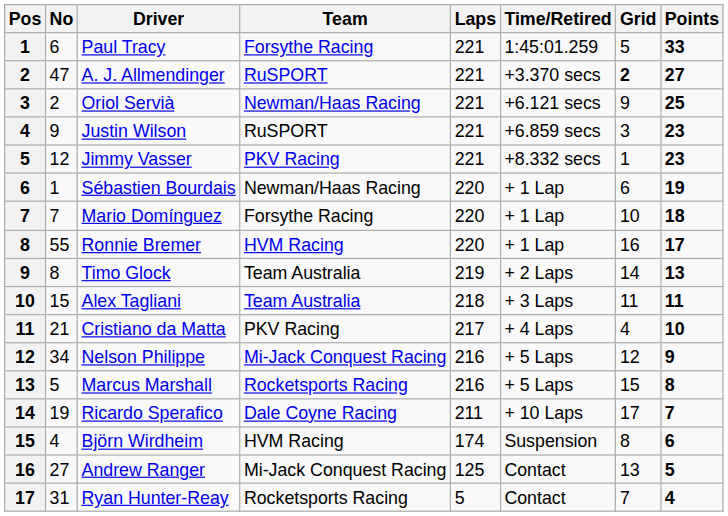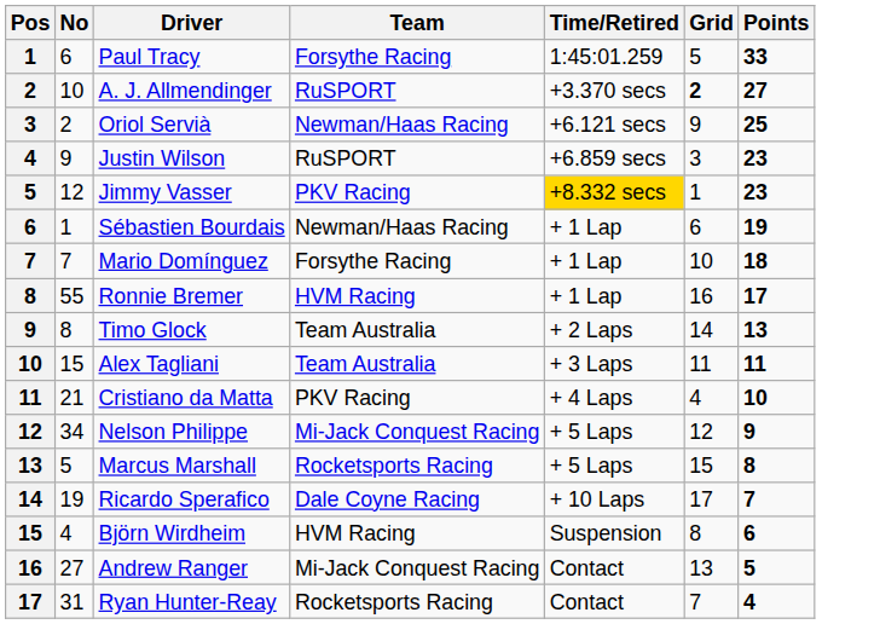 <table class="wikitable" style="font-size:95%;">
 <tr>
 <th>Pos</th>
 <th>No</th>
 <th>Driver</th>
 <th>Team</th>
-<th>Laps</th>
 <th>Time/Retired</th>
 <th>Grid</th>
 <th>Points</th>
 </tr>
 <tr>
 <th>1</th>
 <td>6</td>
 <td> <a href='#'>Paul Tracy</a></td>
 <td><a href='#'>Forsythe Racing</a></td>
-<td>221</td>
 <td>1:45:01.259</td>
 <td>5</td>
 <td><strong>33</strong></td>
 </tr>
 <tr>
 <th>2</th>
-<td>47</td>
+<td>10</td>
 <td> <a href='#'>A. J. Allmendinger</a></td>
 <td><a href='#'>RuSPORT</a></td>
-<td>221</td>
 <td>+3.370 secs</td>
 <td><strong>2</strong></td>
 <td><strong>27</strong></td>
 </tr>
 <tr>
 <th>3</th>
 <td>2</td>
 <td> <a href='#'>Oriol Servià</a></td>
 <td><a href='#'>Newman/Haas Racing</a></td>
-<td>221</td>
 <td>+6.121 secs</td>
 <td>9</td>
 <td><strong>25</strong></td>
 </tr>
 <tr>
 <th>4</th>
 <td>9</td>
 <td> <a href='#'>Justin Wilson</a></td>
 <td>RuSPORT</td>
-<td>221</td>
 <td>+6.859 secs</td>
 <td>3</td>
 <td><strong>23</strong></td>
 </tr>
 <tr>
 <th>5</th>
 <td>12</td>
 <td> <a href='#'>Jimmy Vasser</a></td>
 <td><a href='#'>PKV Racing</a></td>
-<td>221</td>
-<td>+8.332 secs</td>
+<td style="background: gold;">+8.332 secs</td>
 <td>1</td>
 <td><strong>23</strong></td>
 </tr>
 <tr>
 <th>6</th>
 <td>1</td>
 <td> <a href='#'>Sébastien Bourdais</a></td>
 <td>Newman/Haas Racing</td>
-<td>220</td>
 <td>+ 1 Lap</td>
 <td>6</td>
 <td><strong>19</strong></td>
 </tr>
 <tr>
 <th>7</th>
 <td>7</td>
 <td> <a href='#'>Mario Domínguez</a></td>
 <td>Forsythe Racing</td>
-<td>220</td>
 <td>+ 1 Lap</td>
 <td>10</td>
 <td><strong>18</strong></td>
 </tr>
 <tr>
 <th>8</th>
 <td>55</td>
 <td> <a href='#'>Ronnie Bremer</a></td>
 <td><a href='#'>HVM Racing</a></td>
-<td>220</td>
 <td>+ 1 Lap</td>
 <td>16</td>
 <td><strong>17</strong></td>
 </tr>
 <tr>
 <th>9</th>
 <td>8</td>
 <td> <a href='#'>Timo Glock</a></td>
 <td>Team Australia</td>
-<td>219</td>
 <td>+ 2 Laps</td>
 <td>14</td>
 <td><strong>13</strong></td>
 </tr>
 <tr>
 <th>10</th>
 <td>15</td>
 <td> <a href='#'>Alex Tagliani</a></td>
 <td><a href='#'>Team Australia</a></td>
-<td>218</td>
 <td>+ 3 Laps</td>
 <td>11</td>
 <td><strong>11</strong></td>
 </tr>
 <tr>
 <th>11</th>
 <td>21</td>
 <td> <a href='#'>Cristiano da Matta</a></td>
 <td>PKV Racing</td>
-<td>217</td>
 <td>+ 4 Laps</td>
 <td>4</td>
 <td><strong>10</strong></td>
 </tr>
 <tr>
 <th>12</th>
 <td>34</td>
 <td> <a href='#'>Nelson Philippe</a></td>
 <td><a href='#'>Mi-Jack Conquest Racing</a></td>
-<td>216</td>
 <td>+ 5 Laps</td>
 <td>12</td>
 <td><strong>9</strong></td>
 </tr>
 <tr>
 <th>13</th>
 <td>5</td>
 <td> <a href='#'>Marcus Marshall</a></td>
 <td><a href='#'>Rocketsports Racing</a></td>
-<td>216</td>
 <td>+ 5 Laps</td>
 <td>15</td>
 <td><strong>8</strong></td>
 </tr>
 <tr>
 <th>14</th>
 <td>19</td>
 <td> <a href='#'>Ricardo Sperafico</a></td>
 <td><a href='#'>Dale Coyne Racing</a></td>
-<td>211</td>
 <td>+ 10 Laps</td>
 <td>17</td>
 <td><strong>7</strong></td>
 </tr>
 <tr>
 <th>15</th>
 <td>4</td>
 <td> <a href='#'>Björn Wirdheim</a></td>
 <td>HVM Racing</td>
-<td>174</td>
 <td>Suspension</td>
 <td>8</td>
 <td><strong>6</strong></td>
 </tr>
 <tr>
 <th>16</th>
 <td>27</td>
 <td> <a href='#'>Andrew Ranger</a></td>
 <td>Mi-Jack Conquest Racing</td>
-<td>125</td>
 <td>Contact</td>
 <td>13</td>
 <td><strong>5</strong></td>
 </tr>
 <tr>
 <th>17</th>
 <td>31</td>
 <td> <a href='#'>Ryan Hunter-Reay</a></td>
 <td>Rocketsports Racing</td>
-<td>5</td>
 <td>Contact</td>
 <td>7</td>
 <td><strong>4</strong></td>
 </tr>
 </table>
